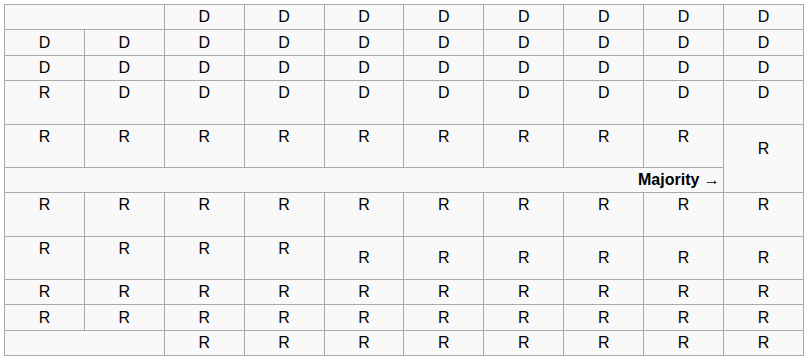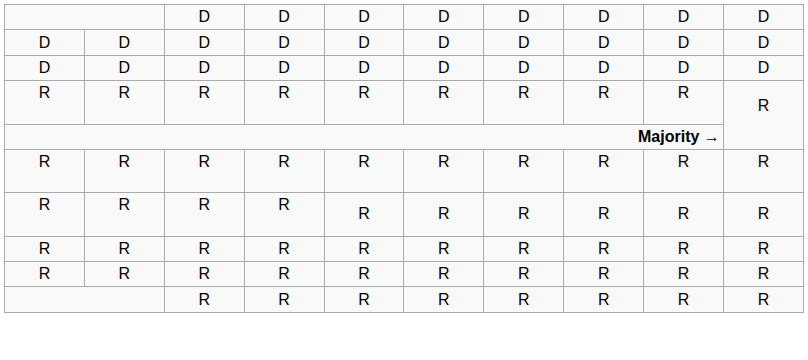 <table class="wikitable" style="text-align:center" width=800px>
 <tr>
 <td colspan=2> </td>
 <td>D</td>
 <td>D</td>
 <td>D</td>
 <td>D</td>
 <td>D</td>
 <td>D</td>
 <td>D</td>
 <td>D</td>
 </tr>
 <tr>
 <td width=50px >D</td>
 <td width=50px >D</td>
 <td width=50px >D</td>
 <td width=50px >D</td>
 <td width=50px >D</td>
 <td width=50px >D</td>
 <td width=50px >D</td>
 <td width=50px >D</td>
 <td width=50px >D</td>
 <td width=50px >D</td>
 </tr>
 <tr>
 <td>D</td>
 <td>D</td>
 <td>D</td>
 <td>D</td>
 <td>D</td>
 <td>D</td>
 <td>D</td>
 <td>D</td>
 <td>D</td>
 <td>D</td>
-</tr>
-<tr>
-<td>R<br><br></td>
-<td>D<br><br></td>
-<td>D<br><br></td>
-<td>D<br><br></td>
-<td>D<br><br></td>
-<td>D<br><br></td>
-<td>D<br><br></td>
-<td>D<br><br></td>
-<td>D<br><br></td>
-<td>D<br><br></td>
 </tr>
 <tr>
 <td>R<br><br></td>
 <td>R<br><br></td>
 <td>R<br><br></td>
 <td>R<br><br></td>
 <td>R<br><br></td>
 <td>R<br><br></td>
 <td>R<br><br></td>
 <td>R<br><br></td>
 <td>R<br><br></td>
 <td rowspan=2 >R<br><br></td>
 </tr>
 <tr>
 <td colspan=9 align=right><strong>Majority →</strong></td>
 </tr>
 <tr>
 <td>R<br><br></td>
 <td>R<br><br></td>
 <td>R<br><br></td>
 <td>R<br><br></td>
 <td>R<br><br></td>
 <td>R<br><br></td>
 <td>R<br><br></td>
 <td>R<br><br></td>
 <td>R<br><br></td>
 <td>R<br><br></td>
 </tr>
 <tr>
 <td>R<br><br></td>
 <td>R<br><br></td>
 <td>R<br><br></td>
 <td>R<br><br></td>
 <td>R</td>
 <td>R</td>
 <td>R</td>
 <td>R</td>
 <td>R</td>
 <td>R</td>
 </tr>
 <tr>
 <td>R</td>
 <td>R</td>
 <td>R</td>
 <td>R</td>
 <td>R</td>
 <td>R</td>
 <td>R</td>
 <td>R</td>
 <td>R</td>
 <td>R</td>
 </tr>
 <tr>
 <td>R</td>
 <td>R</td>
 <td>R</td>
 <td>R</td>
 <td>R</td>
 <td>R</td>
 <td>R</td>
 <td>R</td>
 <td>R</td>
 <td>R</td>
 </tr>
 <tr>
 <td colspan=2></td>
 <td>R</td>
 <td>R</td>
 <td>R</td>
 <td>R</td>
 <td>R</td>
 <td>R</td>
 <td>R</td>
 <td>R</td>
 </tr>
 </table>
